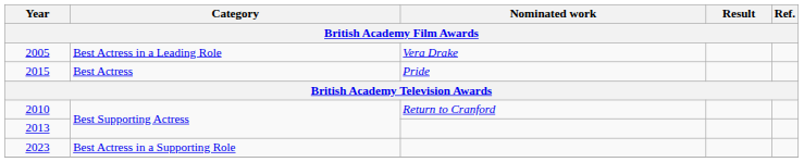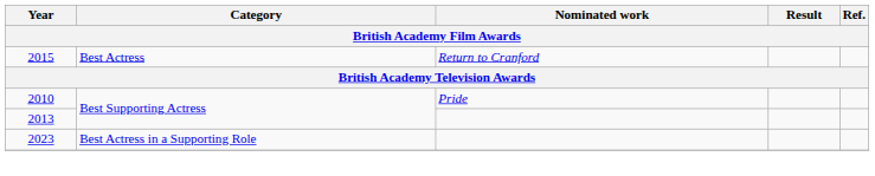 <table class=wikitable>
 <tr>
 <th scope="col" style="width:5em;">Year</th>
 <th scope="col" style="width:27em;">Category</th>
 <th scope="col" style="width:25em;">Nominated work</th>
 <th scope="col" style="width:5em;">Result</th>
 <th>Ref.</th>
 </tr>
 <tr>
 <th colspan=5><a href='#'>British Academy Film Awards</a></th>
 </tr>
 <tr>
-<td style="text-align:center;"><a href='#'>2005</a></td>
-<td><a href='#'>Best Actress in a Leading Role</a></td>
-<td><em><a href='#'>Vera Drake</a></em></td>
-<td></td>
-<td style="text-align:center;"></td>
-</tr>
-<tr>
 <td style="text-align:center;"><a href='#'>2015</a></td>
 <td><a href='#'>Best Actress</a></td>
-<td><em><a href='#'>Pride</a></em></td>
+<td><em><a href='#'>Return to Cranford</a></em></td>
 <td></td>
 <td style="text-align:center;"></td>
 </tr>
 <tr>
 <th colspan=5><a href='#'>British Academy Television Awards</a></th>
 </tr>
 <tr>
 <td style="text-align:center;"><a href='#'>2010</a></td>
 <td rowspan="2"><a href='#'>Best Supporting Actress</a></td>
-<td><em><a href='#'>Return to Cranford</a></em></td>
+<td><em><a href='#'>Pride</a></em></td>
 <td></td>
 <td style="text-align:center;"></td>
 </tr>
 <tr>
 <td style="text-align:center;"><a href='#'>2013</a></td>
 <td><em></em></td>
 <td></td>
 <td style="text-align:center;"></td>
 </tr>
 <tr>
 <td style="text-align:center;"><a href='#'>2023</a></td>
 <td><a href='#'>Best Actress in a Supporting Role</a></td>
 <td><em></em></td>
 <td></td>
 <td style="text-align:center;"></td>
 </tr>
 <tr>
 </tr>
 </table>
